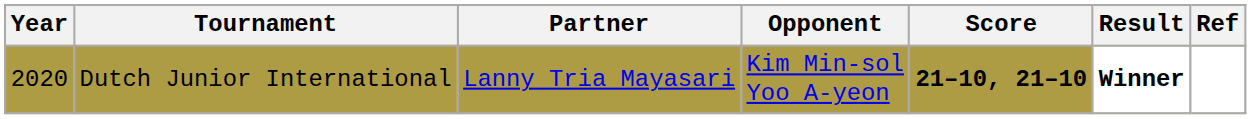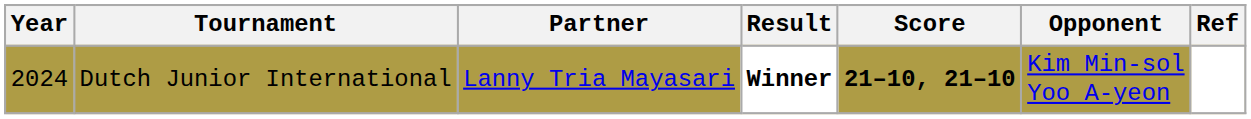 <table class="sortable wikitable" style="font-size: 90%;">
 <tr>
 <th>Year</th>
 <th>Tournament</th>
 <th>Partner</th>
+<th>Result</th>
+<th>Score</th>
 <th>Opponent</th>
-<th>Score</th>
-<th>Result</th>
 <th>Ref</th>
 </tr>
 <tr style="background:#AE9C45">
-<td align="center">2020</td>
+<td align="center">2024</td>
 <td align="left">Dutch Junior International</td>
 <td align="left"> <a href='#'>Lanny Tria Mayasari</a></td>
+<td style="text-align:left; background:white"> <strong>Winner</strong></td>
+<td align="left"><strong>21–10, 21–10</strong></td>
 <td align="left"> <a href='#'>Kim Min-sol</a><br> <a href='#'>Yoo A-yeon</a></td>
-<td align="left"><strong>21–10, 21–10</strong></td>
-<td style="text-align:left; background:white"> <strong>Winner</strong></td>
 <td style="text-align:center; background:white"></td>
 </tr>
 </table>
